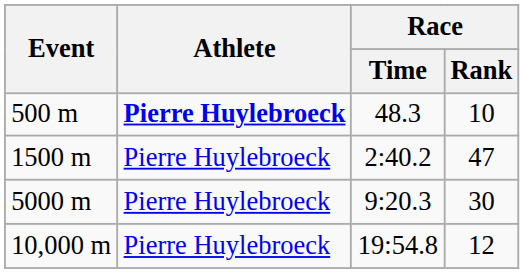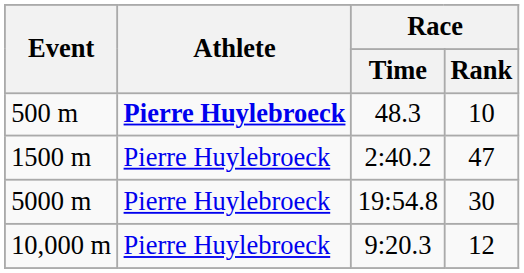 <table class="wikitable" border="1" style="font-size:90%">
 <tr>
 <th rowspan=2>Event</th>
 <th rowspan=2>Athlete</th>
 <th colspan=2>Race</th>
 </tr>
 <tr>
 <th>Time</th>
 <th>Rank</th>
 </tr>
 <tr>
 <td>500 m</td>
 <td><strong><a href='#'>Pierre Huylebroeck</a></strong></td>
 <td align=center>48.3</td>
 <td align=center>10</td>
 </tr>
 <tr>
 <td>1500 m</td>
 <td><a href='#'>Pierre Huylebroeck</a></td>
 <td align=center>2:40.2</td>
 <td align=center>47</td>
 </tr>
 <tr>
 <td>5000 m</td>
 <td><a href='#'>Pierre Huylebroeck</a></td>
-<td align=center>9:20.3</td>
+<td align=center>19:54.8</td>
 <td align=center>30</td>
 </tr>
 <tr>
 <td>10,000 m</td>
 <td><a href='#'>Pierre Huylebroeck</a></td>
-<td align=center>19:54.8</td>
+<td align=center>9:20.3</td>
 <td align=center>12</td>
 </tr>
 </table>
